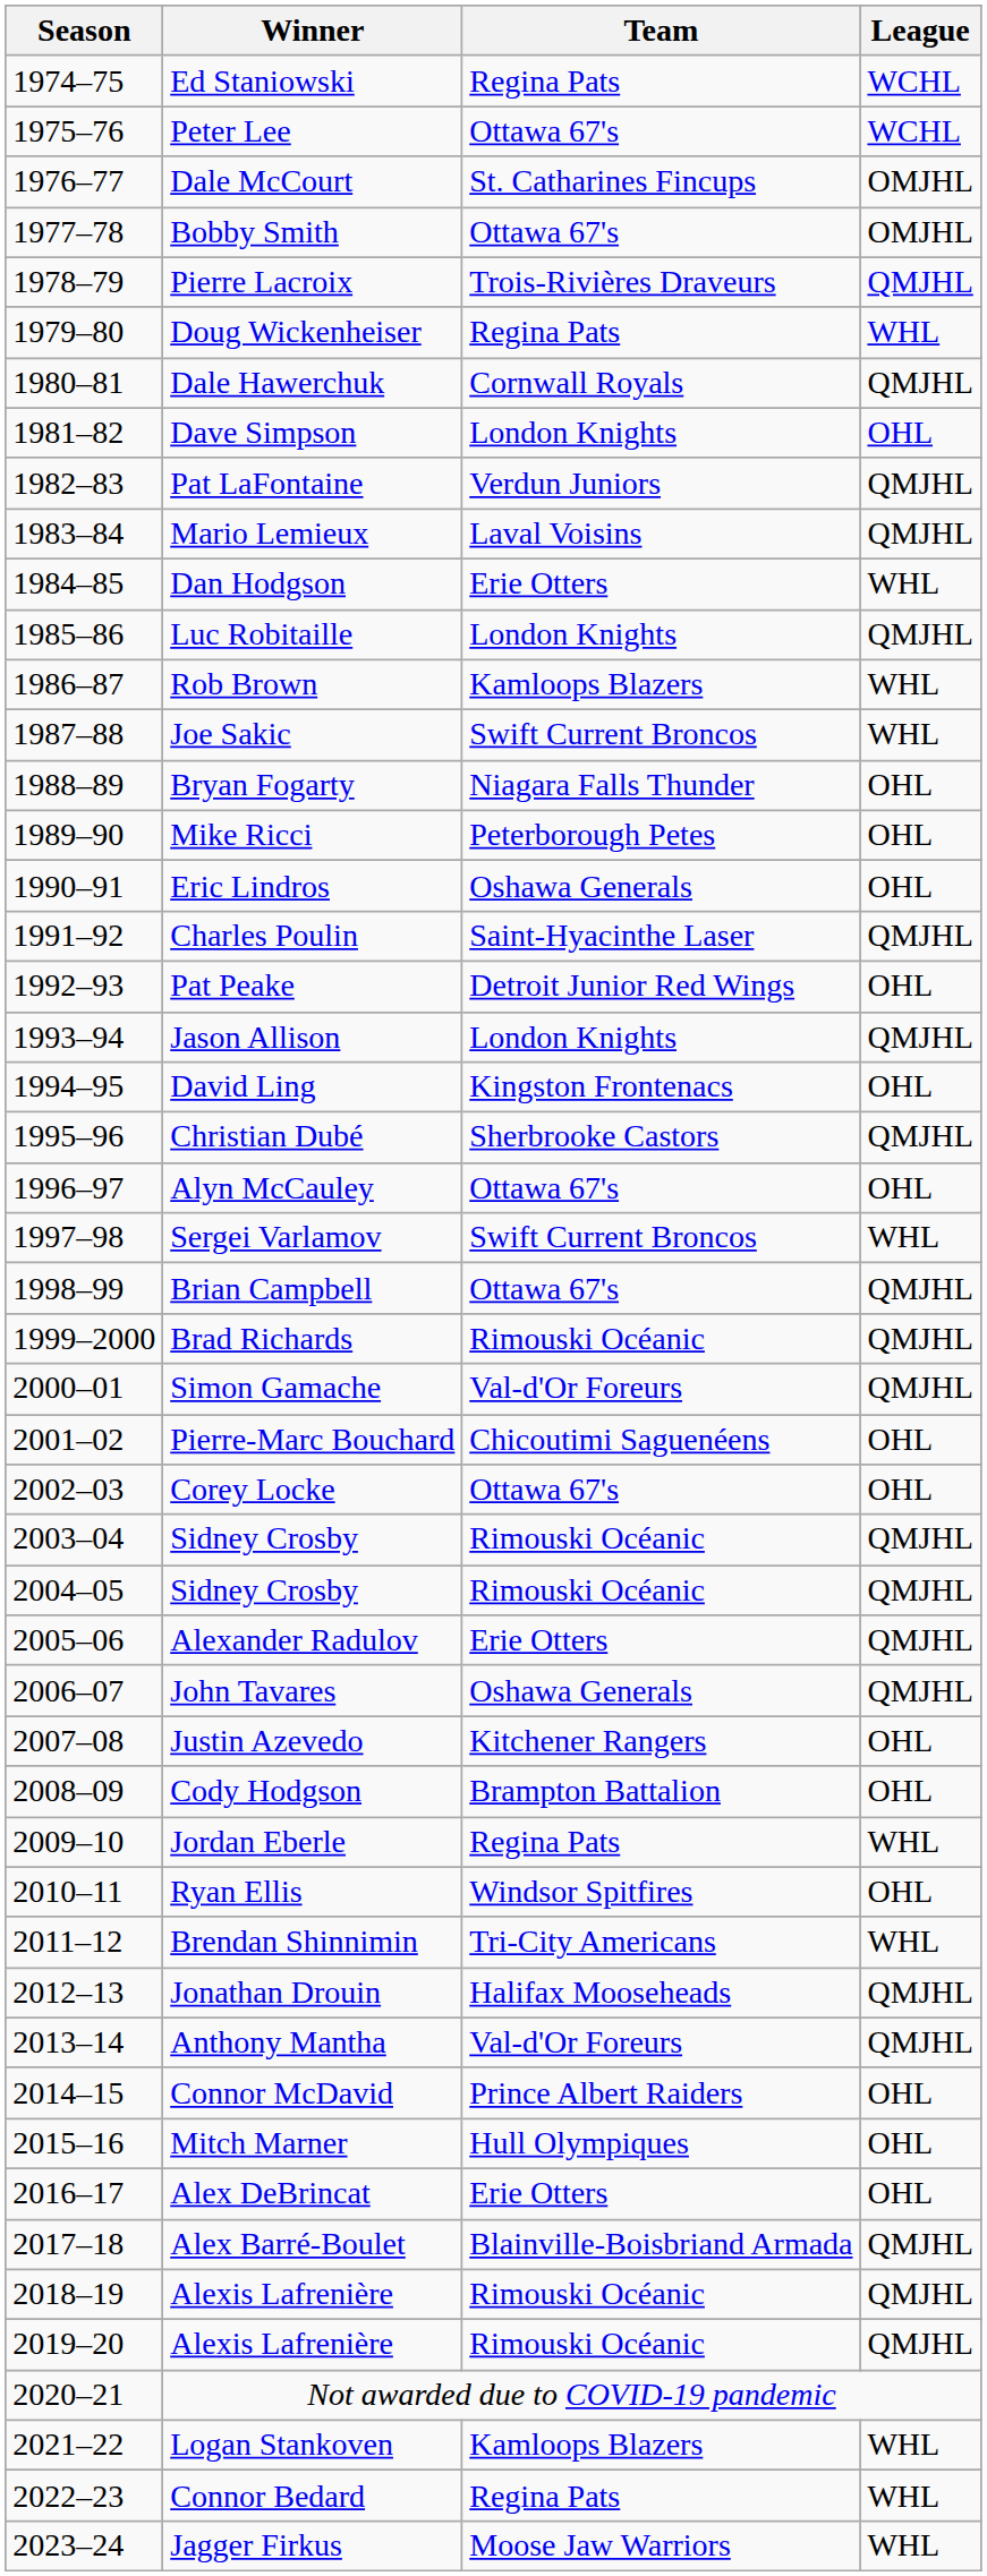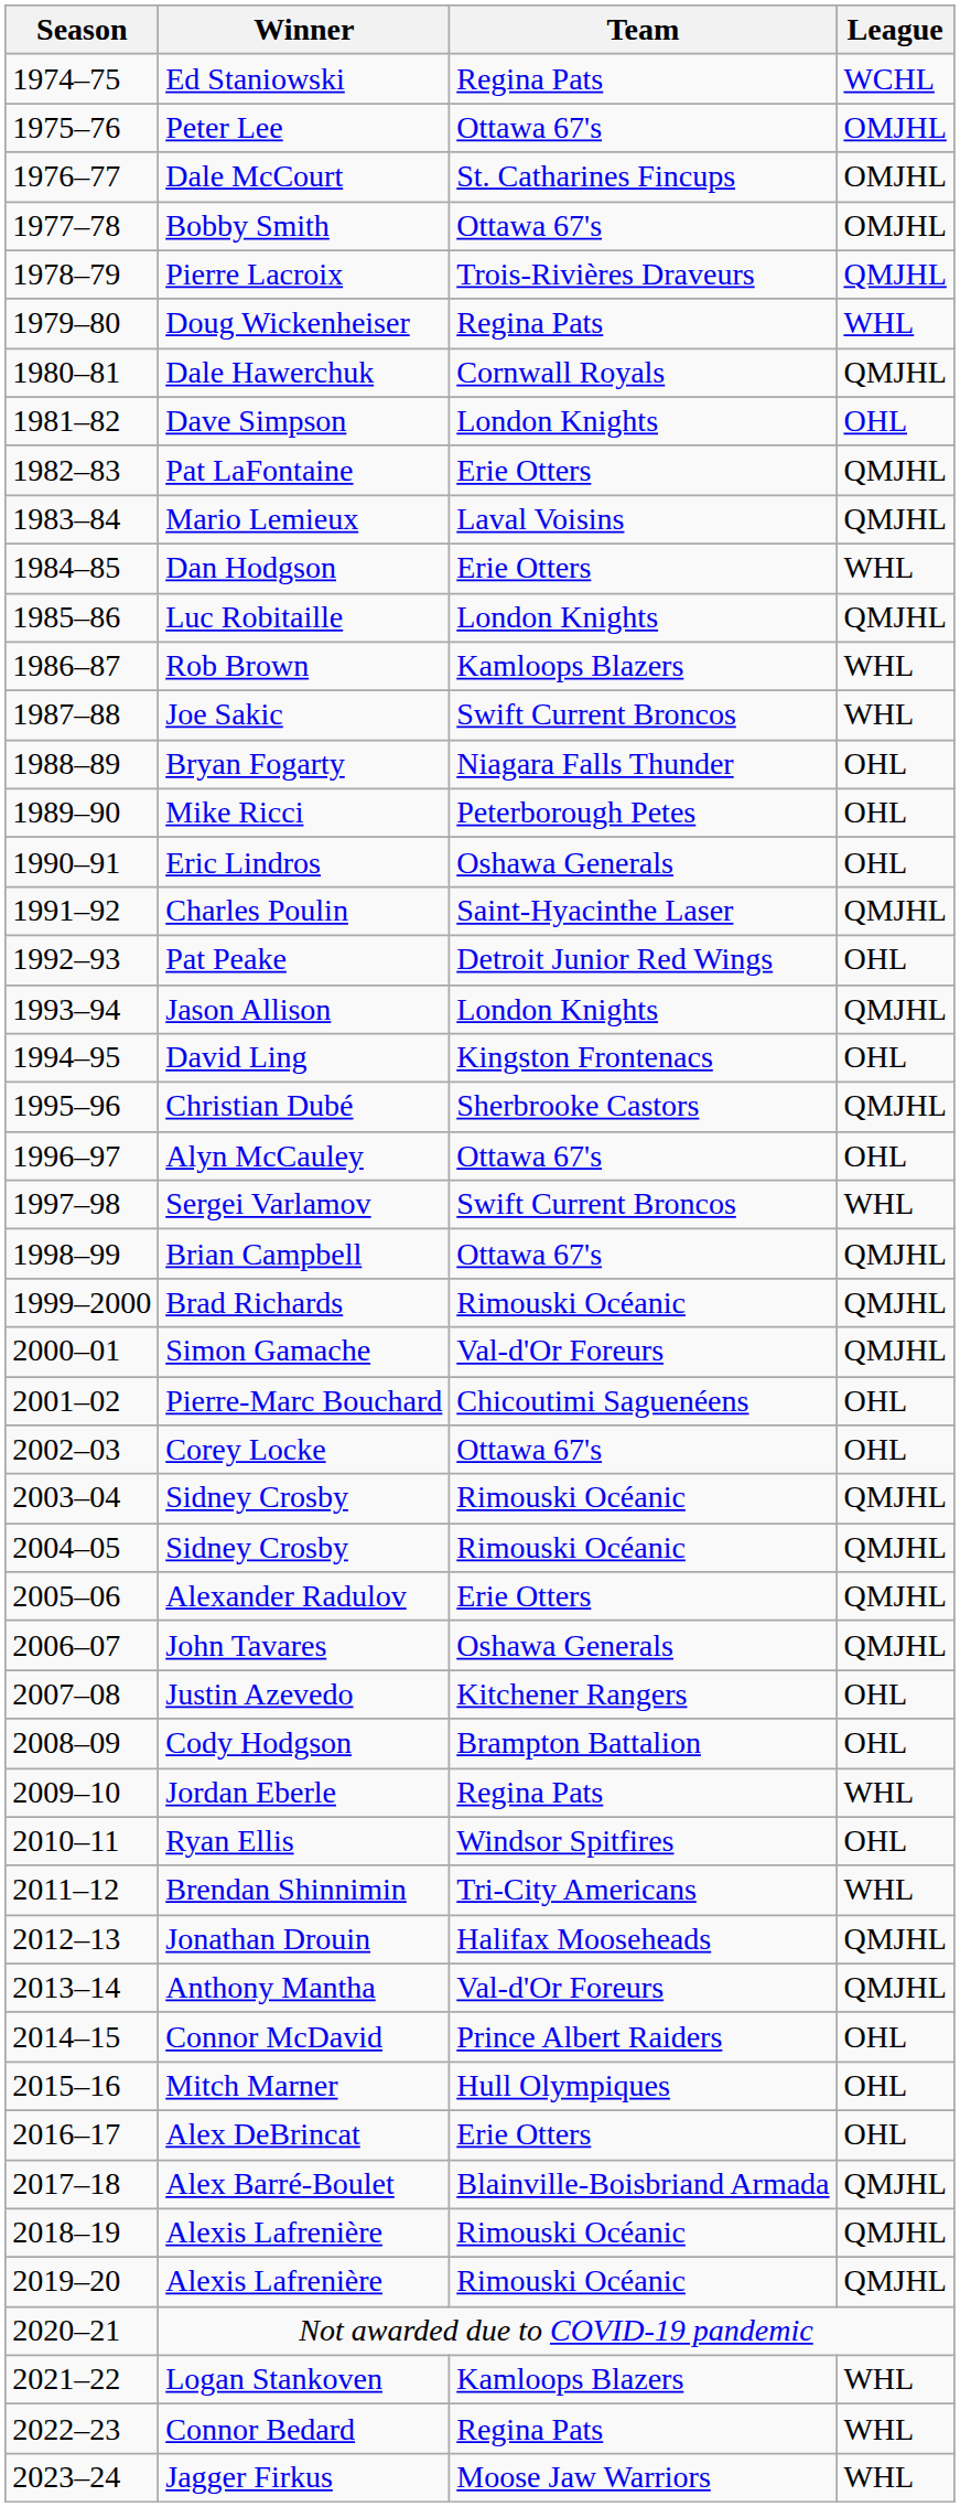 <table class="wikitable sortable">
 <tr>
 <th>Season</th>
 <th>Winner</th>
 <th>Team</th>
 <th>League</th>
 </tr>
 <tr>
 <td>1974–75</td>
 <td><a href='#'>Ed Staniowski</a></td>
 <td><a href='#'>Regina Pats</a></td>
 <td><a href='#'>WCHL</a></td>
 </tr>
 <tr>
 <td>1975–76</td>
 <td><a href='#'>Peter Lee</a></td>
 <td><a href='#'>Ottawa 67's</a></td>
-<td><a href='#'>WCHL</a></td>
+<td><a href='#'>OMJHL</a></td>
 </tr>
 <tr>
 <td>1976–77</td>
 <td><a href='#'>Dale McCourt</a></td>
 <td><a href='#'>St. Catharines Fincups</a></td>
 <td>OMJHL</td>
 </tr>
 <tr>
 <td>1977–78</td>
 <td><a href='#'>Bobby Smith</a></td>
 <td><a href='#'>Ottawa 67's</a></td>
 <td>OMJHL</td>
 </tr>
 <tr>
 <td>1978–79</td>
 <td><a href='#'>Pierre Lacroix</a></td>
 <td><a href='#'>Trois-Rivières Draveurs</a></td>
 <td><a href='#'>QMJHL</a></td>
 </tr>
 <tr>
 <td>1979–80</td>
 <td><a href='#'>Doug Wickenheiser</a></td>
 <td><a href='#'>Regina Pats</a></td>
 <td><a href='#'>WHL</a></td>
 </tr>
 <tr>
 <td>1980–81</td>
 <td><a href='#'>Dale Hawerchuk</a></td>
 <td><a href='#'>Cornwall Royals</a></td>
 <td>QMJHL</td>
 </tr>
 <tr>
 <td>1981–82</td>
 <td><a href='#'>Dave Simpson</a></td>
 <td><a href='#'>London Knights</a></td>
 <td><a href='#'>OHL</a></td>
 </tr>
 <tr>
 <td>1982–83</td>
 <td><a href='#'>Pat LaFontaine</a></td>
-<td><a href='#'>Verdun Juniors</a></td>
+<td><a href='#'>Erie Otters</a></td>
 <td>QMJHL</td>
 </tr>
 <tr>
 <td>1983–84</td>
 <td><a href='#'>Mario Lemieux</a></td>
 <td><a href='#'>Laval Voisins</a></td>
 <td>QMJHL</td>
 </tr>
 <tr>
 <td>1984–85</td>
 <td><a href='#'>Dan Hodgson</a></td>
 <td><a href='#'>Erie Otters</a></td>
 <td>WHL</td>
 </tr>
 <tr>
 <td>1985–86</td>
 <td><a href='#'>Luc Robitaille</a></td>
 <td><a href='#'>London Knights</a></td>
 <td>QMJHL</td>
 </tr>
 <tr>
 <td>1986–87</td>
 <td><a href='#'>Rob Brown</a></td>
 <td><a href='#'>Kamloops Blazers</a></td>
 <td>WHL</td>
 </tr>
 <tr>
 <td>1987–88</td>
 <td><a href='#'>Joe Sakic</a></td>
 <td><a href='#'>Swift Current Broncos</a></td>
 <td>WHL</td>
 </tr>
 <tr>
 <td>1988–89</td>
 <td><a href='#'>Bryan Fogarty</a></td>
 <td><a href='#'>Niagara Falls Thunder</a></td>
 <td>OHL</td>
 </tr>
 <tr>
 <td>1989–90</td>
 <td><a href='#'>Mike Ricci</a></td>
 <td><a href='#'>Peterborough Petes</a></td>
 <td>OHL</td>
 </tr>
 <tr>
 <td>1990–91</td>
 <td><a href='#'>Eric Lindros</a></td>
 <td><a href='#'>Oshawa Generals</a></td>
 <td>OHL</td>
 </tr>
 <tr>
 <td>1991–92</td>
 <td><a href='#'>Charles Poulin</a></td>
 <td><a href='#'>Saint-Hyacinthe Laser</a></td>
 <td>QMJHL</td>
 </tr>
 <tr>
 <td>1992–93</td>
 <td><a href='#'>Pat Peake</a></td>
 <td><a href='#'>Detroit Junior Red Wings</a></td>
 <td>OHL</td>
 </tr>
 <tr>
 <td>1993–94</td>
 <td><a href='#'>Jason Allison</a></td>
 <td><a href='#'>London Knights</a></td>
 <td>QMJHL</td>
 </tr>
 <tr>
 <td>1994–95</td>
 <td><a href='#'>David Ling</a></td>
 <td><a href='#'>Kingston Frontenacs</a></td>
 <td>OHL</td>
 </tr>
 <tr>
 <td>1995–96</td>
 <td><a href='#'>Christian Dubé</a></td>
 <td><a href='#'>Sherbrooke Castors</a></td>
 <td>QMJHL</td>
 </tr>
 <tr>
 <td>1996–97</td>
 <td><a href='#'>Alyn McCauley</a></td>
 <td><a href='#'>Ottawa 67's</a></td>
 <td>OHL</td>
 </tr>
 <tr>
 <td>1997–98</td>
 <td><a href='#'>Sergei Varlamov</a></td>
 <td><a href='#'>Swift Current Broncos</a></td>
 <td>WHL</td>
 </tr>
 <tr>
 <td>1998–99</td>
 <td><a href='#'>Brian Campbell</a></td>
 <td><a href='#'>Ottawa 67's</a></td>
 <td>QMJHL</td>
 </tr>
 <tr>
 <td>1999–2000</td>
 <td><a href='#'>Brad Richards</a></td>
 <td><a href='#'>Rimouski Océanic</a></td>
 <td>QMJHL</td>
 </tr>
 <tr>
 <td>2000–01</td>
 <td><a href='#'>Simon Gamache</a></td>
 <td><a href='#'>Val-d'Or Foreurs</a></td>
 <td>QMJHL</td>
 </tr>
 <tr>
 <td>2001–02</td>
 <td><a href='#'>Pierre-Marc Bouchard</a></td>
 <td><a href='#'>Chicoutimi Saguenéens</a></td>
 <td>OHL</td>
 </tr>
 <tr>
 <td>2002–03</td>
 <td><a href='#'>Corey Locke</a></td>
 <td><a href='#'>Ottawa 67's</a></td>
 <td>OHL</td>
 </tr>
 <tr>
 <td>2003–04</td>
 <td><a href='#'>Sidney Crosby</a></td>
 <td><a href='#'>Rimouski Océanic</a></td>
 <td>QMJHL</td>
 </tr>
 <tr>
 <td>2004–05</td>
 <td><a href='#'>Sidney Crosby</a></td>
 <td><a href='#'>Rimouski Océanic</a></td>
 <td>QMJHL</td>
 </tr>
 <tr>
 <td>2005–06</td>
 <td><a href='#'>Alexander Radulov</a></td>
 <td><a href='#'>Erie Otters</a></td>
 <td>QMJHL</td>
 </tr>
 <tr>
 <td>2006–07</td>
 <td><a href='#'>John Tavares</a></td>
 <td><a href='#'>Oshawa Generals</a></td>
 <td>QMJHL</td>
 </tr>
 <tr>
 <td>2007–08</td>
 <td><a href='#'>Justin Azevedo</a></td>
 <td><a href='#'>Kitchener Rangers</a></td>
 <td>OHL</td>
 </tr>
 <tr>
 <td>2008–09</td>
 <td><a href='#'>Cody Hodgson</a></td>
 <td><a href='#'>Brampton Battalion</a></td>
 <td>OHL</td>
 </tr>
 <tr>
 <td>2009–10</td>
 <td><a href='#'>Jordan Eberle</a></td>
 <td><a href='#'>Regina Pats</a></td>
 <td>WHL</td>
 </tr>
 <tr>
 <td>2010–11</td>
 <td><a href='#'>Ryan Ellis</a></td>
 <td><a href='#'>Windsor Spitfires</a></td>
 <td>OHL</td>
 </tr>
 <tr>
 <td>2011–12</td>
 <td><a href='#'>Brendan Shinnimin</a></td>
 <td><a href='#'>Tri-City Americans</a></td>
 <td>WHL</td>
 </tr>
 <tr>
 <td>2012–13</td>
 <td><a href='#'>Jonathan Drouin</a></td>
 <td><a href='#'>Halifax Mooseheads</a></td>
 <td>QMJHL</td>
 </tr>
 <tr>
 <td>2013–14</td>
 <td><a href='#'>Anthony Mantha</a></td>
 <td><a href='#'>Val-d'Or Foreurs</a></td>
 <td>QMJHL</td>
 </tr>
 <tr>
 <td>2014–15</td>
 <td><a href='#'>Connor McDavid</a></td>
 <td><a href='#'>Prince Albert Raiders</a></td>
 <td>OHL</td>
 </tr>
 <tr>
 <td>2015–16</td>
 <td><a href='#'>Mitch Marner</a></td>
 <td><a href='#'>Hull Olympiques</a></td>
 <td>OHL</td>
 </tr>
 <tr>
 <td>2016–17</td>
 <td><a href='#'>Alex DeBrincat</a></td>
 <td><a href='#'>Erie Otters</a></td>
 <td>OHL</td>
 </tr>
 <tr>
 <td>2017–18</td>
 <td><a href='#'>Alex Barré-Boulet</a></td>
 <td><a href='#'>Blainville-Boisbriand Armada</a></td>
 <td>QMJHL</td>
 </tr>
 <tr>
 <td>2018–19</td>
 <td><a href='#'>Alexis Lafrenière</a></td>
 <td><a href='#'>Rimouski Océanic</a></td>
 <td>QMJHL</td>
 </tr>
 <tr>
 <td>2019–20</td>
 <td><a href='#'>Alexis Lafrenière</a></td>
 <td><a href='#'>Rimouski Océanic</a></td>
 <td>QMJHL</td>
 </tr>
 <tr>
 <td>2020–21</td>
 <td colspan=3 align=center><em>Not awarded due to <a href='#'>COVID-19 pandemic</a></em></td>
 </tr>
 <tr>
 <td>2021–22</td>
 <td><a href='#'>Logan Stankoven</a></td>
 <td><a href='#'>Kamloops Blazers</a></td>
 <td>WHL</td>
 </tr>
 <tr>
 <td>2022–23</td>
 <td><a href='#'>Connor Bedard</a></td>
 <td><a href='#'>Regina Pats</a></td>
 <td>WHL</td>
 </tr>
 <tr>
 <td>2023–24</td>
 <td><a href='#'>Jagger Firkus</a></td>
 <td><a href='#'>Moose Jaw Warriors</a></td>
 <td>WHL</td>
 </tr>
 </table>
